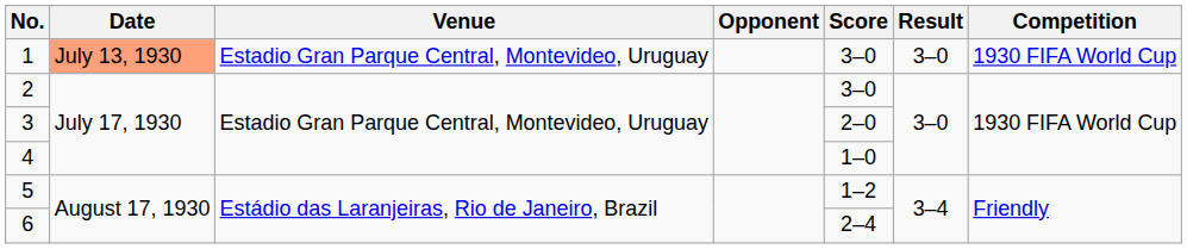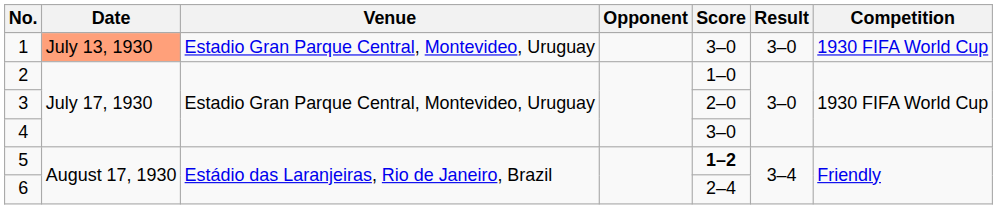 <table class="wikitable sortable">
 <tr>
 <th scope="col">No.</th>
 <th scope="col">Date</th>
 <th scope="col">Venue</th>
 <th scope="col">Opponent</th>
 <th scope="col">Score</th>
 <th scope="col">Result</th>
 <th scope="col">Competition</th>
 </tr>
 <tr>
 <td align="center">1</td>
 <td style="background: lightsalmon;">July 13, 1930</td>
 <td><a href='#'>Estadio Gran Parque Central</a>, <a href='#'>Montevideo</a>, Uruguay</td>
 <td></td>
 <td align="center">3–0</td>
 <td align="center">3–0</td>
 <td><a href='#'>1930 FIFA World Cup</a></td>
 </tr>
 <tr>
 <td align="center">2</td>
 <td rowspan="3">July 17, 1930</td>
 <td rowspan="3">Estadio Gran Parque Central, Montevideo, Uruguay</td>
 <td rowspan="3"></td>
-<td align="center">3–0</td>
+<td align="center">1–0</td>
 <td rowspan="3" style="text-align:center">3–0</td>
 <td rowspan="3">1930 FIFA World Cup</td>
 </tr>
 <tr>
 <td align="center">3</td>
 <td align="center">2–0</td>
 </tr>
 <tr>
 <td align="center">4</td>
-<td align="center">1–0</td>
+<td align="center">3–0</td>
 </tr>
 <tr>
 <td align="center">5</td>
 <td rowspan="2">August 17, 1930</td>
 <td rowspan="2"><a href='#'>Estádio das Laranjeiras</a>, <a href='#'>Rio de Janeiro</a>, Brazil</td>
 <td rowspan="2"></td>
-<td align="center">1–2</td>
+<td align="center"><strong>1–2</strong></td>
 <td rowspan="2" style="text-align:center">3–4</td>
 <td rowspan="2"><a href='#'>Friendly</a></td>
 </tr>
 <tr>
 <td align="center">6</td>
 <td align="center">2–4</td>
 </tr>
 </table>
